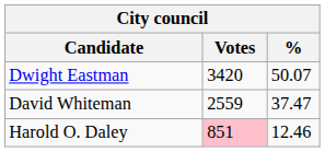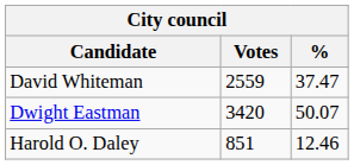 <table class="wikitable">
 <tr>
 <th colspan="3">City council</th>
 </tr>
 <tr>
 <th style="width: 170px">Candidate</th>
 <th style="width: 50px">Votes</th>
 <th style="width: 40px">%</th>
 </tr>
 <tr>
+<td>David Whiteman</td>
+<td>2559</td>
+<td>37.47</td>
+</tr>
+<tr>
 <td><a href='#'>Dwight Eastman</a></td>
 <td>3420</td>
 <td>50.07</td>
 </tr>
 <tr>
-<td>David Whiteman</td>
-<td>2559</td>
-<td>37.47</td>
-</tr>
-<tr>
 <td>Harold O. Daley</td>
-<td style="background: pink;">851</td>
+<td>851</td>
 <td>12.46</td>
 </tr>
 </table>
